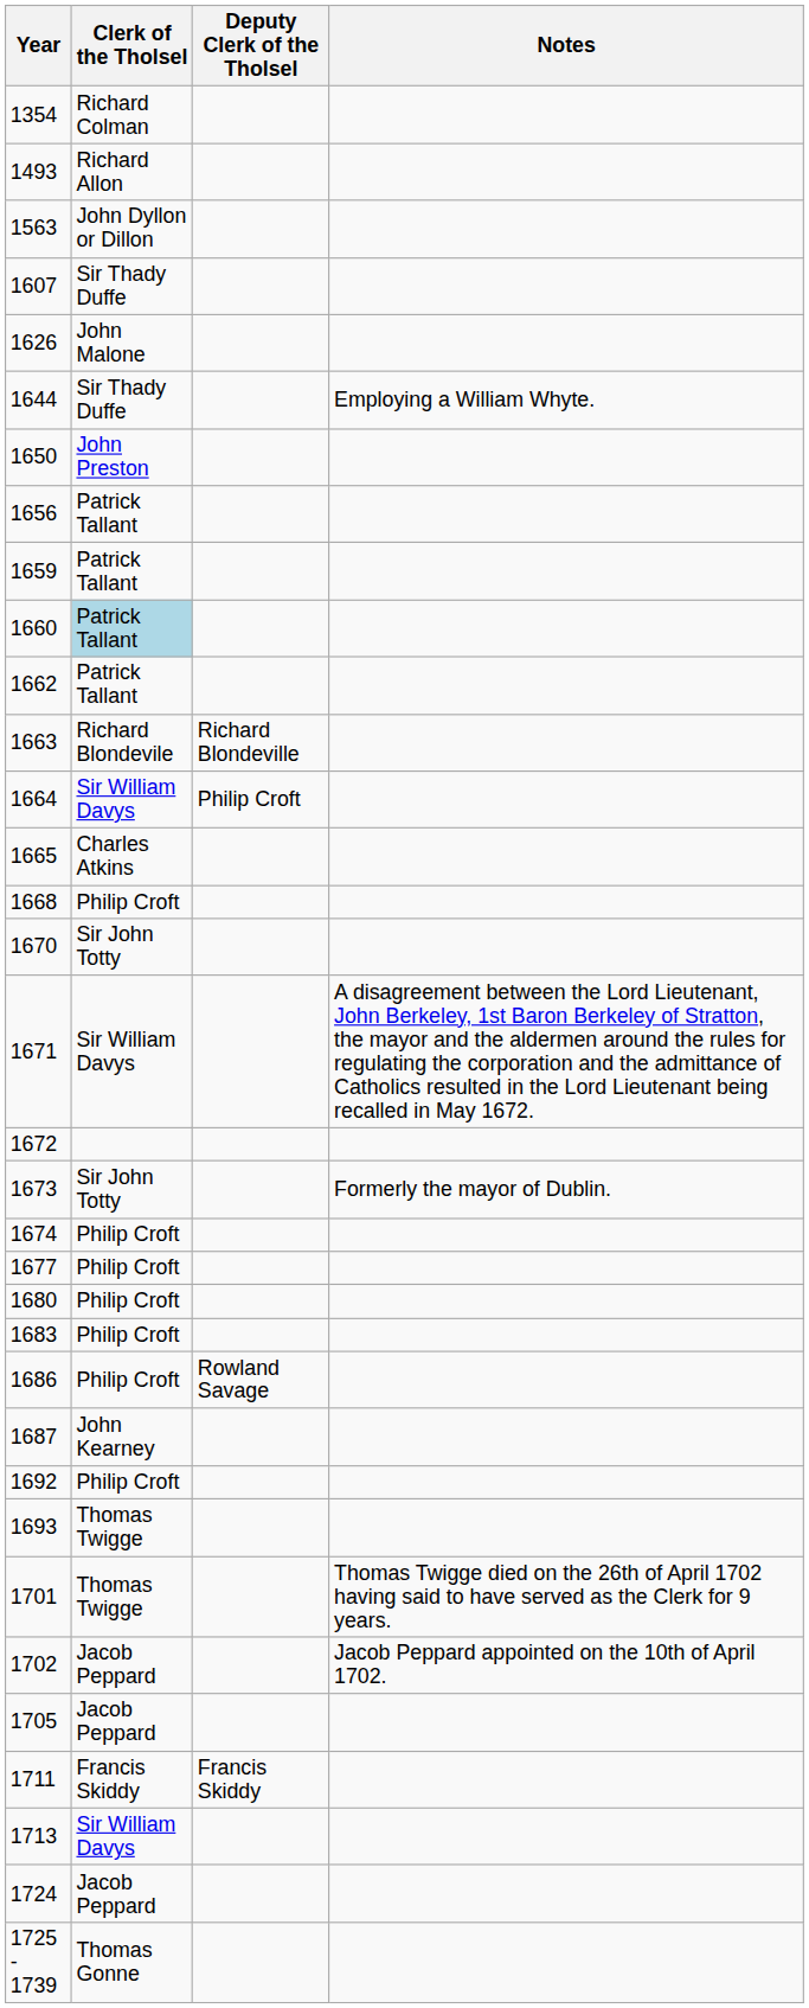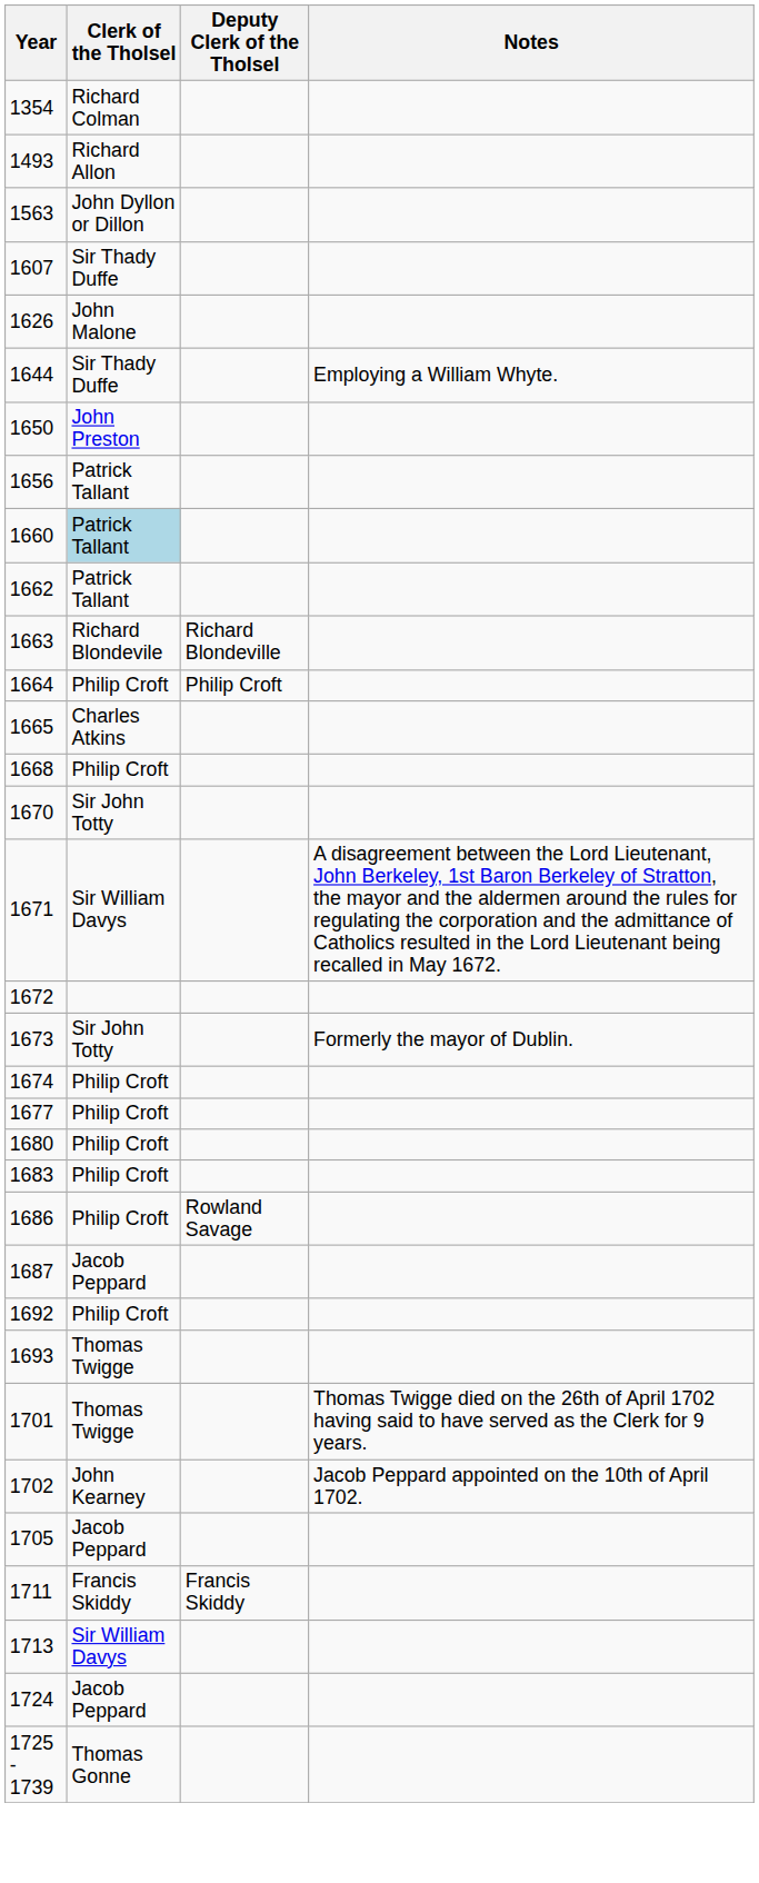 <table class="wikitable sortable">
 <tr>
 <th>Year</th>
 <th>Clerk of the Tholsel</th>
 <th>Deputy Clerk of the Tholsel</th>
 <th>Notes</th>
 </tr>
 <tr>
 <td>1354</td>
 <td>Richard Colman</td>
 <td></td>
 <td></td>
 </tr>
 <tr>
 <td>1493</td>
 <td>Richard Allon</td>
 <td></td>
 <td></td>
 </tr>
 <tr>
 <td>1563</td>
 <td>John Dyllon or Dillon</td>
 <td></td>
 <td></td>
 </tr>
 <tr>
 <td>1607</td>
 <td>Sir Thady Duffe</td>
 <td></td>
 <td></td>
 </tr>
 <tr>
 <td>1626</td>
 <td>John Malone</td>
 <td></td>
 <td></td>
 </tr>
 <tr>
 <td>1644</td>
 <td>Sir Thady Duffe</td>
 <td></td>
 <td>Employing a William Whyte.</td>
 </tr>
 <tr>
 <td>1650</td>
 <td><a href='#'>John Preston</a></td>
 <td></td>
 <td></td>
 </tr>
 <tr>
 <td>1656</td>
 <td>Patrick Tallant</td>
 <td></td>
 <td></td>
 </tr>
 <tr>
-<td>1659</td>
-<td>Patrick Tallant</td>
-<td></td>
-<td></td>
-</tr>
-<tr>
 <td>1660</td>
 <td style="background: lightblue;">Patrick Tallant</td>
 <td></td>
 <td></td>
 </tr>
 <tr>
 <td>1662</td>
 <td>Patrick Tallant</td>
 <td></td>
 <td></td>
 </tr>
 <tr>
 <td>1663</td>
 <td>Richard Blondevile</td>
 <td>Richard Blondeville</td>
 <td></td>
 </tr>
 <tr>
 <td>1664</td>
-<td><a href='#'>Sir William Davys</a></td>
+<td>Philip Croft</td>
 <td>Philip Croft</td>
 <td></td>
 </tr>
 <tr>
 <td>1665</td>
 <td>Charles Atkins</td>
 <td></td>
 <td></td>
 </tr>
 <tr>
 <td>1668</td>
 <td>Philip Croft</td>
 <td></td>
 <td></td>
 </tr>
 <tr>
 <td>1670</td>
 <td>Sir John Totty</td>
 <td></td>
 <td></td>
 </tr>
 <tr>
 <td>1671</td>
 <td>Sir William Davys</td>
 <td></td>
 <td>A disagreement between the Lord Lieutenant, <a href='#'>John Berkeley, 1st Baron Berkeley of Stratton</a>, the mayor and the aldermen around the rules for regulating the corporation and the admittance of Catholics resulted in the Lord Lieutenant being recalled in May 1672.</td>
 </tr>
 <tr>
 <td>1672</td>
 <td></td>
 <td></td>
 <td></td>
 </tr>
 <tr>
 <td>1673</td>
 <td>Sir John Totty</td>
 <td></td>
 <td>Formerly the mayor of Dublin.</td>
 </tr>
 <tr>
 <td>1674</td>
 <td>Philip Croft</td>
 <td></td>
 <td></td>
 </tr>
 <tr>
 <td>1677</td>
 <td>Philip Croft</td>
 <td></td>
 <td></td>
 </tr>
 <tr>
 <td>1680</td>
 <td>Philip Croft</td>
 <td></td>
 <td></td>
 </tr>
 <tr>
 <td>1683</td>
 <td>Philip Croft</td>
 <td></td>
 <td></td>
 </tr>
 <tr>
 <td>1686</td>
 <td>Philip Croft</td>
 <td>Rowland Savage</td>
 <td></td>
 </tr>
 <tr>
 <td>1687</td>
-<td>John Kearney</td>
+<td>Jacob Peppard</td>
 <td></td>
 <td></td>
 </tr>
 <tr>
 <td>1692</td>
 <td>Philip Croft</td>
 <td></td>
 <td></td>
 </tr>
 <tr>
 <td>1693</td>
 <td>Thomas Twigge</td>
 <td></td>
 <td></td>
 </tr>
 <tr>
 <td>1701</td>
 <td>Thomas Twigge</td>
 <td></td>
 <td>Thomas Twigge died on the 26th of April 1702 having said to have served as the Clerk for 9 years.</td>
 </tr>
 <tr>
 <td>1702</td>
-<td>Jacob Peppard</td>
+<td>John Kearney</td>
 <td></td>
 <td>Jacob Peppard appointed on the 10th of April 1702.</td>
 </tr>
 <tr>
 <td>1705</td>
 <td>Jacob Peppard</td>
 <td></td>
 <td></td>
 </tr>
 <tr>
 <td>1711</td>
 <td>Francis Skiddy</td>
 <td>Francis Skiddy</td>
 <td></td>
 </tr>
 <tr>
 <td>1713</td>
 <td><a href='#'>Sir William Davys</a></td>
 <td></td>
 <td></td>
 </tr>
 <tr>
 <td>1724</td>
 <td>Jacob Peppard</td>
 <td></td>
 <td></td>
 </tr>
 <tr>
 <td>1725 - 1739</td>
 <td>Thomas Gonne</td>
 <td></td>
 <td></td>
 </tr>
 </table>
